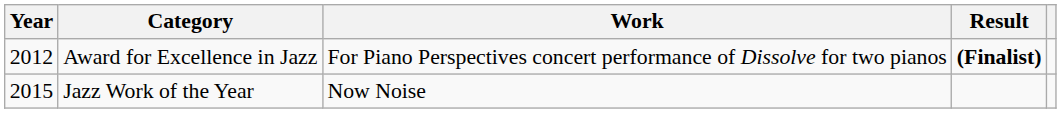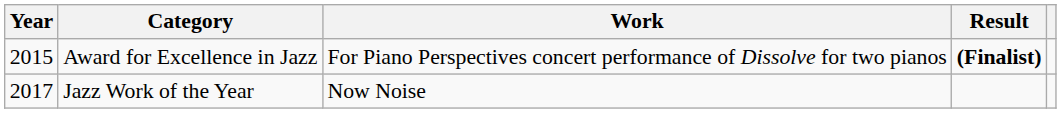 <table class="wikitable">
 <tr>
 <th>Year</th>
 <th>Category</th>
 <th>Work</th>
 <th>Result</th>
 <th></th>
 </tr>
 <tr>
-<td>2012</td>
+<td>2015</td>
 <td>Award for Excellence in Jazz</td>
 <td>For Piano Perspectives concert performance of <em>Dissolve</em> for two pianos</td>
 <td><strong> (Finalist)</strong></td>
 <td></td>
 </tr>
 <tr>
-<td>2015</td>
+<td>2017</td>
 <td>Jazz Work of the Year</td>
 <td>Now Noise</td>
 <td></td>
 <td></td>
 </tr>
 </table>
